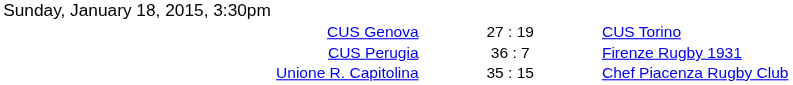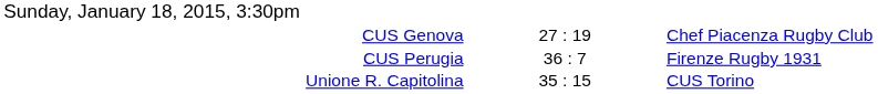 <table style="width:70%;" cellspacing="1">
 <tr>
 <th width=35%></th>
 <th width=15%></th>
 <th></th>
 </tr>
 <tr>
 <td>Sunday, January 18, 2015, 3:30pm</td>
 </tr>
 <tr style=font-size:90%>
 <td align=right><a href='#'>CUS Genova</a></td>
 <td align=center>27 : 19</td>
-<td><a href='#'>CUS Torino</a></td>
+<td><a href='#'>Chef Piacenza Rugby Club</a></td>
 </tr>
 <tr style=font-size:90%>
 <td align=right><a href='#'>CUS Perugia</a></td>
 <td align=center>36 : 7</td>
 <td><a href='#'>Firenze Rugby 1931</a></td>
 </tr>
 <tr style=font-size:90%>
 <td align=right><a href='#'>Unione R. Capitolina</a></td>
 <td align=center>35 : 15</td>
-<td><a href='#'>Chef Piacenza Rugby Club</a></td>
+<td><a href='#'>CUS Torino</a></td>
 </tr>
 </table>
